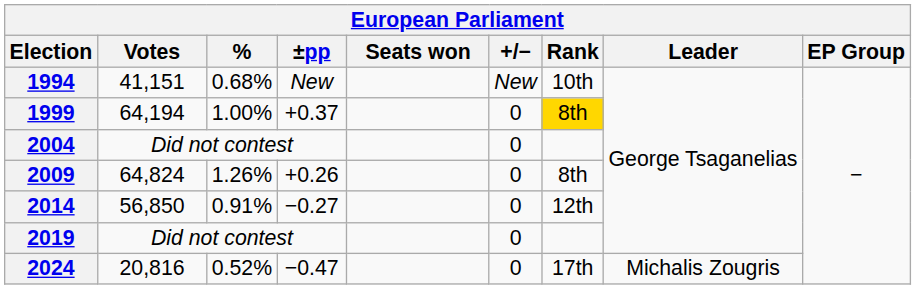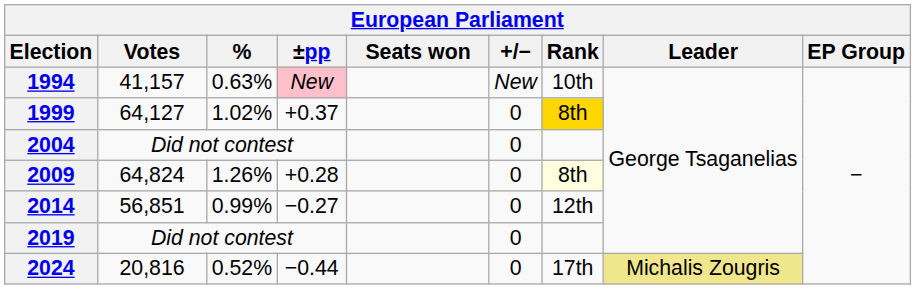 <table class="wikitable" style="text-align:center; font-size:100%; line-height:16px;">
 <tr>
 <th colspan="9"><a href='#'>European Parliament</a></th>
 </tr>
 <tr>
 <th width="60">Election</th>
 <th width="75">Votes</th>
 <th width="45">%</th>
 <th width="45">±<a href='#'>pp</a></th>
 <th width="100">Seats won</th>
 <th width="30">+/−</th>
 <th width="30">Rank</th>
 <th>Leader</th>
 <th>EP Group</th>
 </tr>
 <tr>
 <th><a href='#'>1994</a></th>
-<td>41,151</td>
-<td>0.68%</td>
-<td><em>New</em></td>
+<td>41,157</td>
+<td>0.63%</td>
+<td style="background: pink;"><em>New</em></td>
 <td></td>
 <td><em>New</em></td>
 <td>10th</td>
 <td rowspan=6>George Tsaganelias</td>
 <td rowspan=7>−</td>
 </tr>
 <tr>
 <th><a href='#'>1999</a></th>
-<td>64,194</td>
-<td>1.00%</td>
+<td>64,127</td>
+<td>1.02%</td>
 <td>+0.37</td>
 <td></td>
 <td> 0</td>
 <td style="background: gold;">8th</td>
 </tr>
 <tr>
 <th><a href='#'>2004</a></th>
 <td colspan=3><em>Did not contest</em></td>
 <td></td>
 <td> 0</td>
 <td></td>
 </tr>
 <tr>
 <th><a href='#'>2009</a></th>
 <td>64,824</td>
 <td>1.26%</td>
-<td>+0.26</td>
+<td>+0.28</td>
 <td></td>
 <td> 0</td>
-<td>8th</td>
+<td style="background: lightyellow;">8th</td>
 </tr>
 <tr>
 <th><a href='#'>2014</a></th>
-<td>56,850</td>
-<td>0.91%</td>
+<td>56,851</td>
+<td>0.99%</td>
 <td>−0.27</td>
 <td></td>
 <td> 0</td>
 <td>12th</td>
 </tr>
 <tr>
 <th><a href='#'>2019</a></th>
 <td colspan=3><em>Did not contest</em></td>
 <td></td>
 <td> 0</td>
 <td></td>
 </tr>
 <tr>
 <th><a href='#'>2024</a></th>
 <td>20,816</td>
 <td>0.52%</td>
-<td>−0.47</td>
+<td>−0.44</td>
 <td></td>
 <td> 0</td>
 <td>17th</td>
-<td>Michalis Zougris</td>
+<td style="background: khaki;">Michalis Zougris</td>
 </tr>
 </table>
